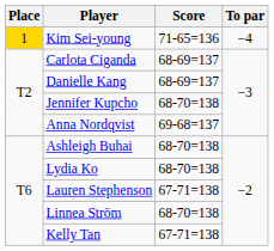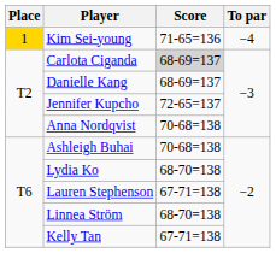 <table class="wikitable">
 <tr>
 <th>Place</th>
 <th>Player</th>
 <th>Score</th>
 <th>To par</th>
 </tr>
 <tr>
 <td align=center style="background: gold;">1</td>
 <td> <a href='#'>Kim Sei-young</a></td>
 <td>71-65=136</td>
 <td align=center>−4</td>
 </tr>
 <tr>
 <td align=center rowspan=4>T2</td>
 <td> <a href='#'>Carlota Ciganda</a></td>
-<td>68-69=137</td>
+<td style="background: lightgrey;">68-69=137</td>
 <td align=center rowspan=4>−3</td>
 </tr>
 <tr>
 <td> <a href='#'>Danielle Kang</a></td>
 <td>68-69=137</td>
 </tr>
 <tr>
 <td> <a href='#'>Jennifer Kupcho</a></td>
-<td>68-70=138</td>
+<td>72-65=137</td>
 </tr>
 <tr>
 <td> <a href='#'>Anna Nordqvist</a></td>
-<td>69-68=137</td>
+<td>70-68=138</td>
 </tr>
 <tr>
 <td align=center rowspan=5>T6</td>
 <td> <a href='#'>Ashleigh Buhai</a></td>
-<td>68-70=138</td>
+<td>70-68=138</td>
 <td align=center rowspan=5>−2</td>
 </tr>
 <tr>
 <td> <a href='#'>Lydia Ko</a></td>
 <td>68-70=138</td>
 </tr>
 <tr>
 <td> <a href='#'>Lauren Stephenson</a></td>
 <td>67-71=138</td>
 </tr>
 <tr>
 <td> <a href='#'>Linnea Ström</a></td>
 <td>68-70=138</td>
 </tr>
 <tr>
 <td> <a href='#'>Kelly Tan</a></td>
 <td>67-71=138</td>
 </tr>
 </table>
